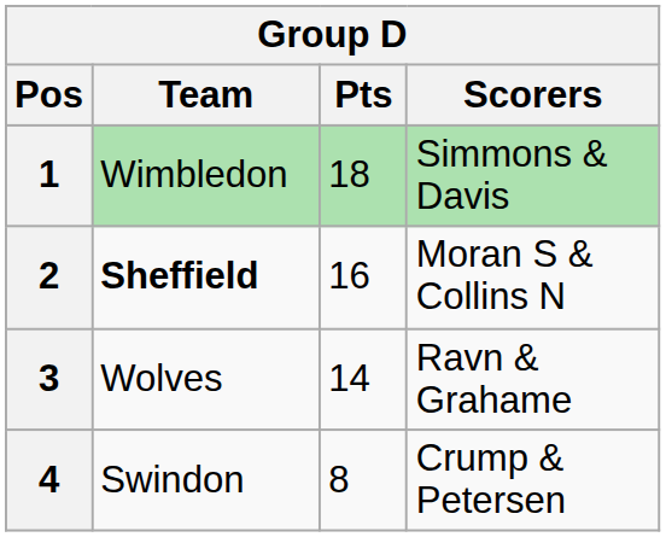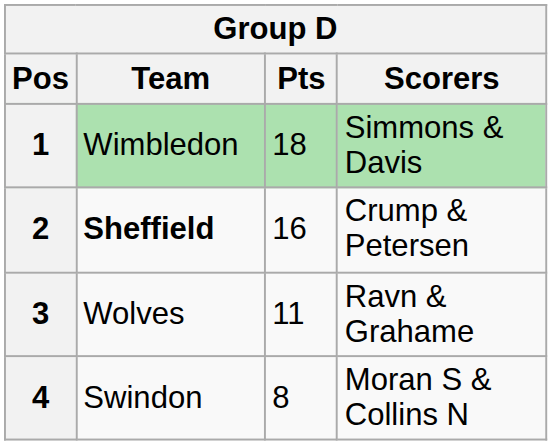 <table class="wikitable">
 <tr>
 <th colspan="4">Group D</th>
 </tr>
 <tr>
 <th width=20>Pos</th>
 <th width=90>Team</th>
 <th width=30>Pts</th>
 <th width=100>Scorers</th>
 </tr>
 <tr style="background:#ACE1AF;">
 <th>1</th>
 <td>Wimbledon</td>
 <td>18</td>
 <td>Simmons & <br>Davis</td>
 </tr>
 <tr>
 <th>2</th>
 <td><strong>Sheffield</strong></td>
 <td>16</td>
-<td>Moran S &<br> Collins N</td>
+<td>Crump &<br> Petersen</td>
 </tr>
 <tr>
 <th>3</th>
 <td>Wolves</td>
-<td>14</td>
+<td>11</td>
 <td>Ravn & <br>Grahame</td>
 </tr>
 <tr>
 <th>4</th>
 <td>Swindon</td>
 <td>8</td>
-<td>Crump &<br> Petersen</td>
+<td>Moran S &<br> Collins N</td>
 </tr>
 </table>
